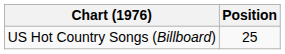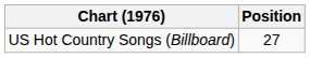 <table class="wikitable">
 <tr>
 <th>Chart (1976)</th>
 <th>Position</th>
 </tr>
 <tr>
 <td>US Hot Country Songs (<em>Billboard</em>)</td>
-<td align="center">25</td>
+<td align="center">27</td>
 </tr>
 </table>
